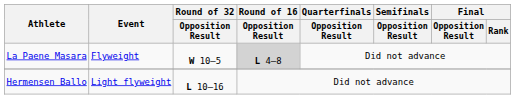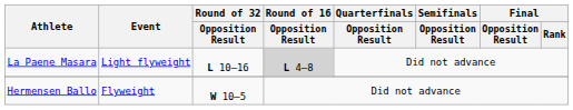 <table class="wikitable" style="font-size:90%">
 <tr>
 <th rowspan="2">Athlete</th>
 <th rowspan="2">Event</th>
 <th>Round of 32</th>
 <th>Round of 16</th>
 <th>Quarterfinals</th>
 <th>Semifinals</th>
 <th colspan=2>Final</th>
 </tr>
 <tr style="font-size:95%">
 <th>Opposition<br>Result</th>
 <th>Opposition<br>Result</th>
 <th>Opposition<br>Result</th>
 <th>Opposition<br>Result</th>
 <th>Opposition<br>Result</th>
 <th>Rank</th>
 </tr>
 <tr align=center>
 <td align=left><a href='#'>La Paene Masara</a></td>
-<td align=left><a href='#'>Flyweight</a></td>
-<td><br><strong>W</strong> 10–5</td>
+<td align=left><a href='#'>Light flyweight</a></td>
+<td><br><strong>L</strong> 10–16</td>
 <td style="background: lightgrey;"><br><strong>L</strong> 4–8</td>
 <td colspan=4>Did not advance</td>
 </tr>
 <tr>
 </tr>
 <tr align=center>
 <td align=left><a href='#'>Hermensen Ballo</a></td>
-<td align=left><a href='#'>Light flyweight</a></td>
-<td><br><strong>L</strong> 10–16</td>
+<td align=left><a href='#'>Flyweight</a></td>
+<td><br><strong>W</strong> 10–5</td>
 <td colspan=5>Did not advance</td>
 </tr>
 </table>
